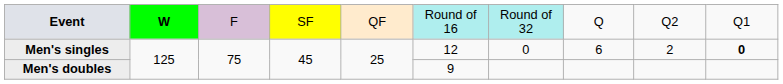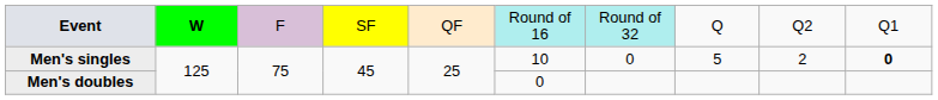 <table class=wikitable style=font-size:90%;text-align:center>
 <tr>
 <td style="width:150px; background:#dfe2e9;"><strong>Event</strong></td>
 <td style="width:80px; background:lime;"><strong>W</strong></td>
 <td style="width:85px; background:thistle;">F</td>
 <td style="width:85px; background:#ff0;">SF</td>
 <td style="width:85px; background:#ffebcd;">QF</td>
 <td style="width:85px; background:#afeeee;">Round of 16</td>
 <td style="width:85px; background:#afeeee;">Round of 32</td>
 <td width=85>Q</td>
 <td width=85>Q2</td>
 <td width=85>Q1</td>
 </tr>
 <tr>
 <th style="background:#ededed;">Men's singles</th>
 <td rowspan=2>125</td>
 <td rowspan=2>75</td>
 <td rowspan=2>45</td>
 <td rowspan=2>25</td>
-<td>12</td>
+<td>10</td>
 <td>0</td>
-<td>6</td>
+<td>5</td>
 <td>2</td>
 <td><strong>0</strong></td>
 </tr>
 <tr>
 <th style="background:#ededed;">Men's doubles</th>
-<td>9</td>
+<td>0</td>
 <td></td>
 <td></td>
 <td></td>
 <td></td>
 </tr>
 </table>
